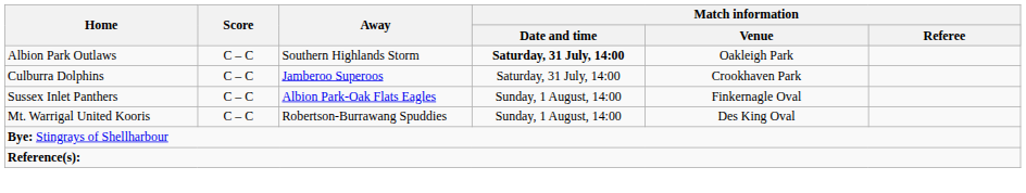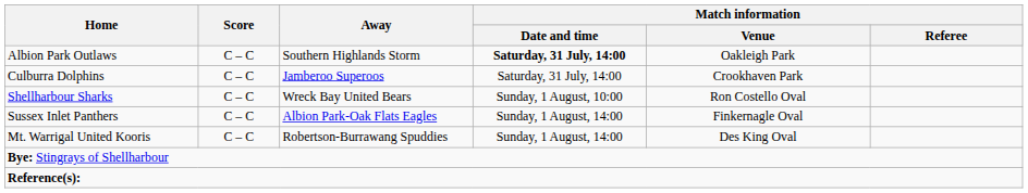 <table class="wikitable" width="100% text-align:center;">
 <tr>
 <th rowspan="2" width="19%">Home</th>
 <th rowspan="2" width="8%">Score</th>
 <th rowspan="2" width="19%">Away</th>
 <th colspan="3">Match information</th>
 </tr>
 <tr bgcolor="#CCCCCC">
 <th width="17%">Date and time</th>
 <th width="22%">Venue</th>
 <th>Referee</th>
 </tr>
 <tr>
 <td> Albion Park Outlaws</td>
 <td style="text-align:center;">C – C</td>
 <td> Southern Highlands Storm</td>
 <td style="text-align:center;"><strong>Saturday, 31 July, 14:00</strong></td>
 <td style="text-align:center;">Oakleigh Park</td>
 <td style="text-align:center;"></td>
 </tr>
 <tr>
 <td> Culburra Dolphins</td>
 <td style="text-align:center;">C – C</td>
 <td> <a href='#'>Jamberoo Superoos</a></td>
 <td style="text-align:center;">Saturday, 31 July, 14:00</td>
 <td style="text-align:center;">Crookhaven Park</td>
 <td style="text-align:center;"></td>
 </tr>
 <tr>
+<td> <a href='#'>Shellharbour Sharks</a></td>
+<td style="text-align:center;">C – C</td>
+<td> Wreck Bay United Bears</td>
+<td style="text-align:center;">Sunday, 1 August, 10:00</td>
+<td style="text-align:center;">Ron Costello Oval</td>
+<td style="text-align:center;"></td>
+</tr>
+<tr>
 <td> Sussex Inlet Panthers</td>
 <td style="text-align:center;">C – C</td>
 <td> <a href='#'>Albion Park-Oak Flats Eagles</a></td>
 <td style="text-align:center;">Sunday, 1 August, 14:00</td>
 <td style="text-align:center;">Finkernagle Oval</td>
 <td style="text-align:center;"></td>
 </tr>
 <tr>
 <td> Mt. Warrigal United Kooris</td>
 <td style="text-align:center;">C – C</td>
 <td> Robertson-Burrawang Spuddies</td>
 <td style="text-align:center;">Sunday, 1 August, 14:00</td>
 <td style="text-align:center;">Des King Oval</td>
 <td style="text-align:center;"></td>
 </tr>
 <tr>
 <td colspan="6" align="centre"><strong>Bye:</strong>  <a href='#'>Stingrays of Shellharbour</a></td>
 </tr>
 <tr>
 <td colspan="6"><strong>Reference(s):</strong></td>
 </tr>
 </table>
